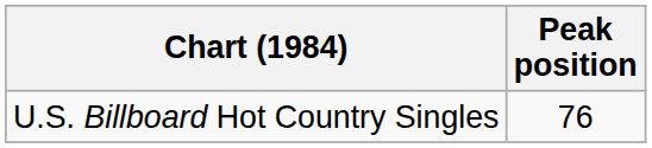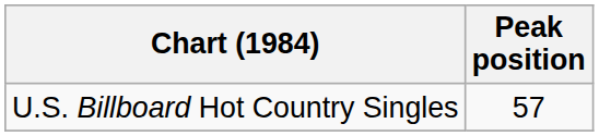 <table class="wikitable sortable">
 <tr>
 <th align="left">Chart (1984)</th>
 <th align="center">Peak<br>position</th>
 </tr>
 <tr>
 <td align="left">U.S. <em>Billboard</em> Hot Country Singles</td>
-<td align="center">76</td>
+<td align="center">57</td>
 </tr>
 </table>
